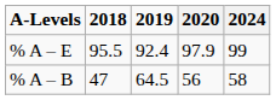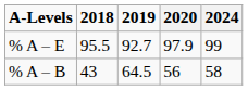 <table class="wikitable">
 <tr>
 <td><strong>A-Levels</strong></td>
 <td><strong>2018</strong></td>
 <td><strong>2019</strong></td>
 <th>2020</th>
 <th>2024</th>
 </tr>
 <tr>
 <td>% A – E</td>
 <td>95.5</td>
-<td>92.4</td>
+<td>92.7</td>
 <td>97.9</td>
 <td>99</td>
 </tr>
 <tr>
 <td>% A – B</td>
-<td>47</td>
+<td>43</td>
 <td>64.5</td>
 <td>56</td>
 <td>58</td>
 </tr>
 </table>
